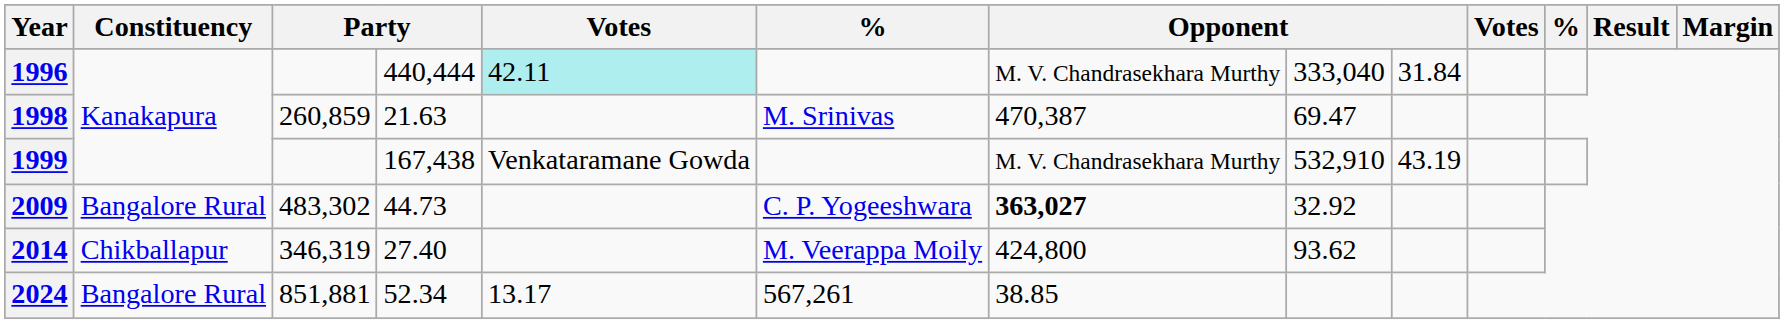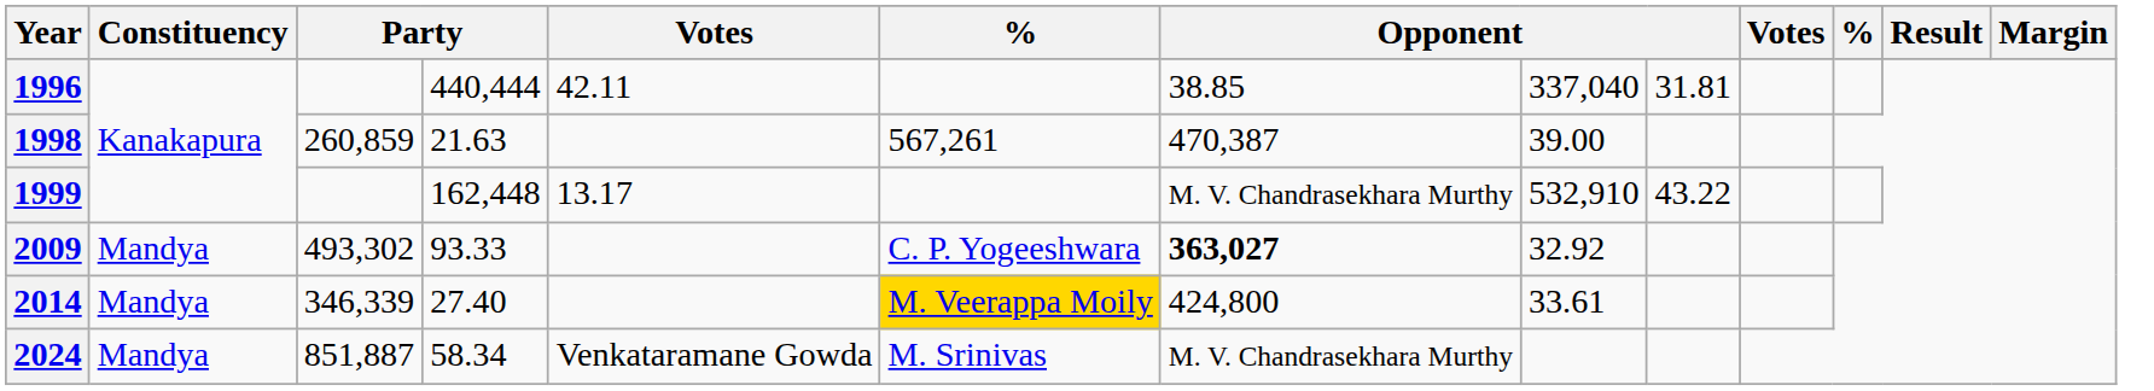 <table class="sortable wikitable">
 <tr>
 <th>Year</th>
 <th>Constituency</th>
 <th colspan="2">Party</th>
 <th>Votes</th>
 <th>%</th>
 <th colspan="3">Opponent</th>
 <th>Votes</th>
 <th>%</th>
 <th>Result</th>
 <th>Margin</th>
 </tr>
 <tr>
 <th><a href='#'>1996</a></th>
 <td rowspan=3><a href='#'>Kanakapura</a></td>
 <td></td>
 <td>440,444</td>
-<td style="background: paleturquoise;">42.11</td>
+<td>42.11</td>
 <td></td>
-<td><small>M. V. Chandrasekhara Murthy</small></td>
-<td>333,040</td>
-<td>31.84</td>
+<td>38.85</td>
+<td>337,040</td>
+<td>31.81</td>
 <td></td>
 <td></td>
 </tr>
 <tr>
 <th><a href='#'>1998</a></th>
 <td>260,859</td>
 <td>21.63</td>
 <td></td>
-<td><a href='#'>M. Srinivas</a></td>
+<td>567,261</td>
 <td>470,387</td>
-<td>69.47</td>
+<td>39.00</td>
 <td></td>
 <td></td>
 </tr>
 <tr>
 <th><a href='#'>1999</a></th>
 <td></td>
-<td>167,438</td>
-<td>Venkataramane Gowda</td>
+<td>162,448</td>
+<td>13.17</td>
 <td></td>
 <td><small>M. V. Chandrasekhara Murthy</small></td>
 <td>532,910</td>
-<td>43.19</td>
+<td>43.22</td>
 <td></td>
 <td></td>
 </tr>
 <tr>
 <th><a href='#'>2009</a></th>
-<td><a href='#'>Bangalore Rural</a></td>
-<td>483,302</td>
-<td>44.73</td>
+<td><a href='#'>Mandya</a></td>
+<td>493,302</td>
+<td>93.33</td>
 <td></td>
 <td><a href='#'>C. P. Yogeeshwara</a></td>
 <td><strong>363,027</strong></td>
 <td>32.92</td>
 <td></td>
 <td></td>
 </tr>
 <tr>
 <th><a href='#'>2014</a></th>
-<td><a href='#'>Chikballapur</a></td>
-<td>346,319</td>
+<td><a href='#'>Mandya</a></td>
+<td>346,339</td>
 <td>27.40</td>
 <td></td>
-<td><a href='#'>M. Veerappa Moily</a></td>
+<td style="background: gold;"><a href='#'>M. Veerappa Moily</a></td>
 <td>424,800</td>
-<td>93.62</td>
+<td>33.61</td>
 <td></td>
 <td></td>
 </tr>
 <tr>
 <th><a href='#'>2024</a></th>
-<td><a href='#'>Bangalore Rural</a></td>
-<td>851,881</td>
-<td>52.34</td>
-<td>13.17</td>
-<td>567,261</td>
-<td>38.85</td>
+<td><a href='#'>Mandya</a></td>
+<td>851,887</td>
+<td>58.34</td>
+<td>Venkataramane Gowda</td>
+<td><a href='#'>M. Srinivas</a></td>
+<td><small>M. V. Chandrasekhara Murthy</small></td>
 <td></td>
 <td></td>
 </tr>
 </table>
